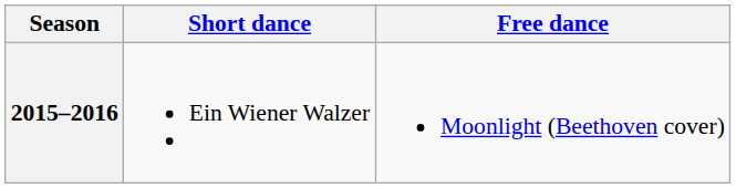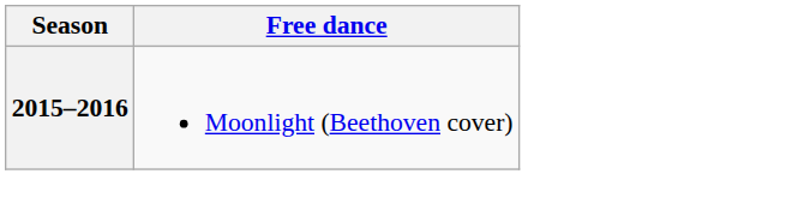 <table class=wikitable style=text-align:center>
 <tr>
 <th>Season</th>
-<th><a href='#'>Short dance</a></th>
 <th><a href='#'>Free dance</a></th>
 </tr>
 <tr>
 <th>2015–2016 <br> </th>
-<td><br><ul><li> Ein Wiener Walzer <br></li><li></li></ul></td>
 <td><br><ul><li><a href='#'>Moonlight</a> (<a href='#'>Beethoven</a> cover) <br></li></ul></td>
 </tr>
 </table>
